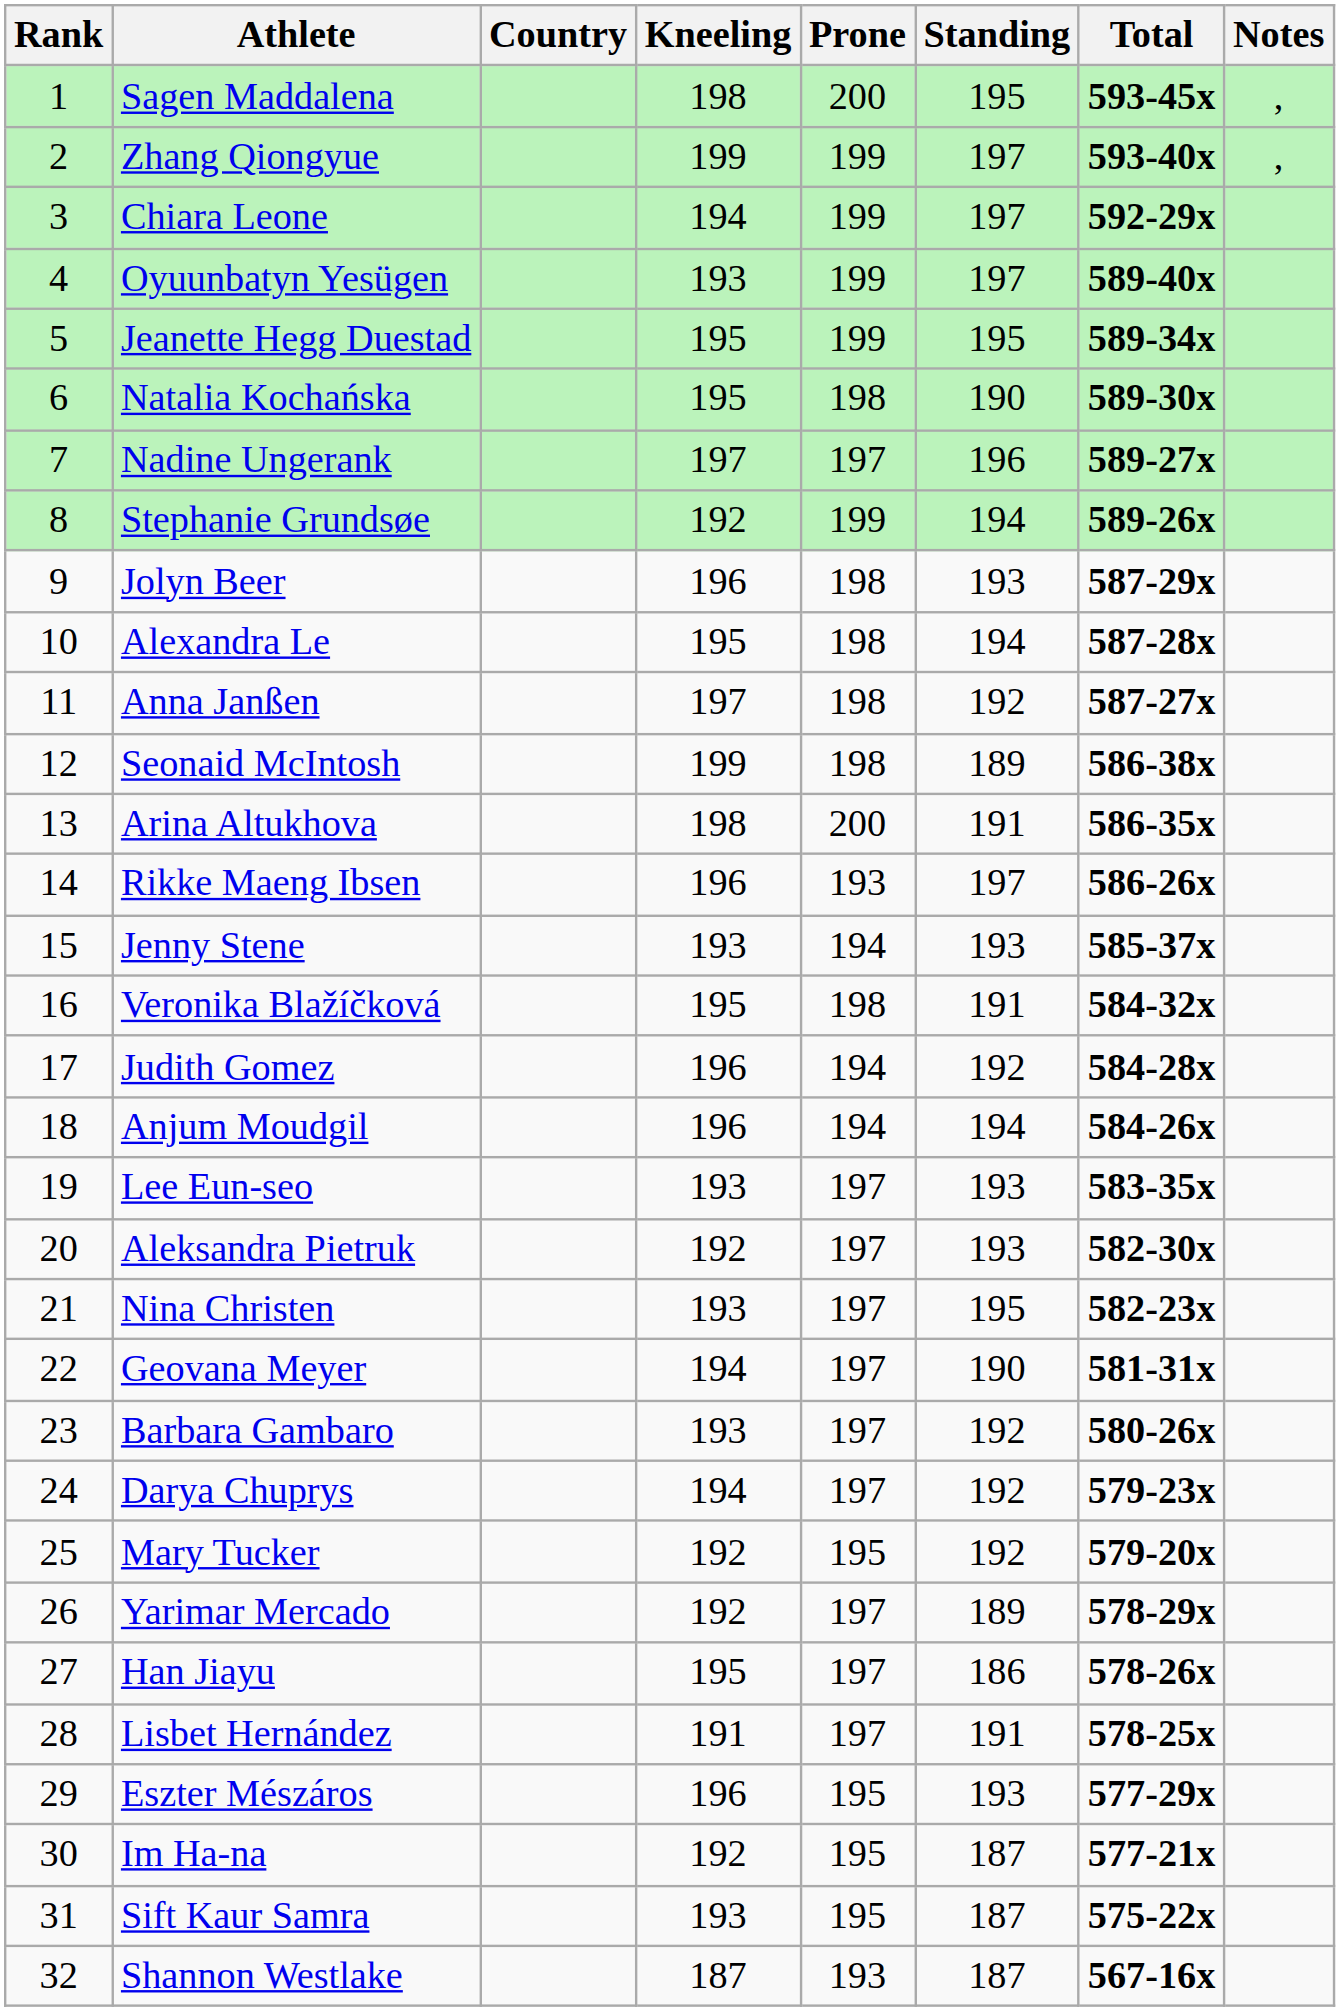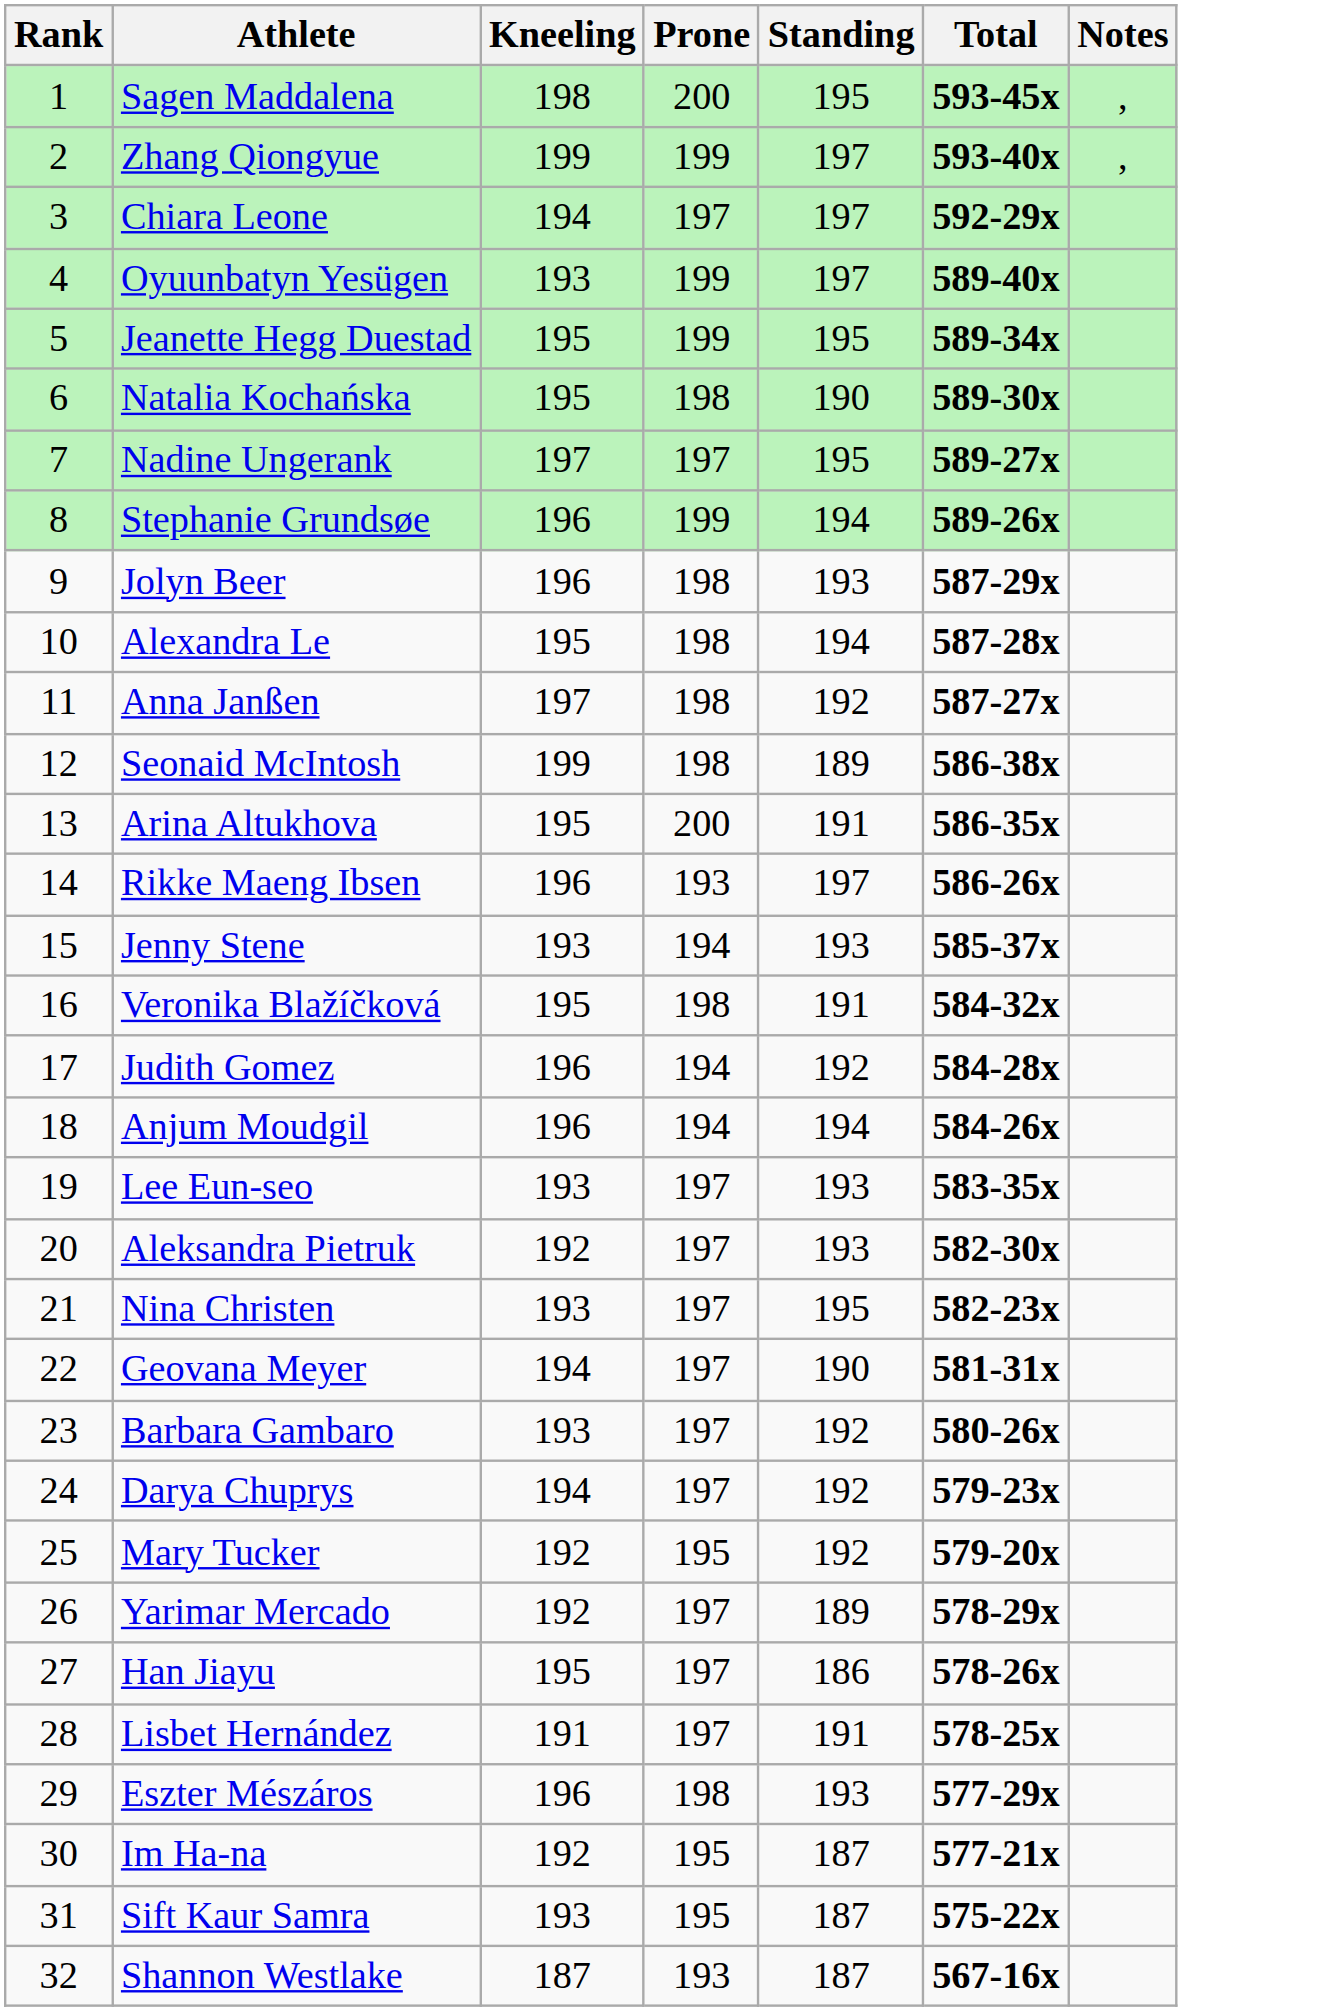 <table class="wikitable sortable" style="text-align:center">
 <tr>
 <th>Rank</th>
 <th>Athlete</th>
-<th>Country</th>
 <th>Kneeling</th>
 <th>Prone</th>
 <th>Standing</th>
 <th>Total</th>
 <th class="unsortable">Notes</th>
 </tr>
 <tr bgcolor=bbf3bb>
 <td>1</td>
 <td align=left><a href='#'>Sagen Maddalena</a></td>
-<td align=left></td>
 <td>198</td>
 <td>200</td>
 <td>195</td>
 <td><strong>593-45x</strong></td>
 <td>, </td>
 </tr>
 <tr bgcolor=bbf3bb>
 <td>2</td>
 <td align=left><a href='#'>Zhang Qiongyue</a></td>
-<td align=left></td>
 <td>199</td>
 <td>199</td>
 <td>197</td>
 <td><strong>593-40x</strong></td>
 <td>, </td>
 </tr>
 <tr bgcolor=bbf3bb>
 <td>3</td>
 <td align=left><a href='#'>Chiara Leone</a></td>
-<td align=left></td>
 <td>194</td>
-<td>199</td>
+<td>197</td>
 <td>197</td>
 <td><strong>592-29x</strong></td>
 <td></td>
 </tr>
 <tr bgcolor=bbf3bb>
 <td>4</td>
 <td align=left><a href='#'>Oyuunbatyn Yesügen</a></td>
-<td align=left></td>
 <td>193</td>
 <td>199</td>
 <td>197</td>
 <td><strong>589-40x</strong></td>
 <td></td>
 </tr>
 <tr bgcolor=bbf3bb>
 <td>5</td>
 <td align=left><a href='#'>Jeanette Hegg Duestad</a></td>
-<td align=left></td>
 <td>195</td>
 <td>199</td>
 <td>195</td>
 <td><strong>589-34x</strong></td>
 <td></td>
 </tr>
 <tr bgcolor=bbf3bb>
 <td>6</td>
 <td align=left><a href='#'>Natalia Kochańska</a></td>
-<td align=left></td>
 <td>195</td>
 <td>198</td>
 <td>190</td>
 <td><strong>589-30x</strong></td>
 <td></td>
 </tr>
 <tr bgcolor=bbf3bb>
 <td>7</td>
 <td align=left><a href='#'>Nadine Ungerank</a></td>
-<td align=left></td>
 <td>197</td>
 <td>197</td>
-<td>196</td>
+<td>195</td>
 <td><strong>589-27x</strong></td>
 <td></td>
 </tr>
 <tr bgcolor=bbf3bb>
 <td>8</td>
 <td align=left><a href='#'>Stephanie Grundsøe</a></td>
-<td align=left></td>
-<td>192</td>
+<td>196</td>
 <td>199</td>
 <td>194</td>
 <td><strong>589-26x</strong></td>
 <td></td>
 </tr>
 <tr>
 <td>9</td>
 <td align=left><a href='#'>Jolyn Beer</a></td>
-<td align=left></td>
 <td>196</td>
 <td>198</td>
 <td>193</td>
 <td><strong>587-29x</strong></td>
 <td></td>
 </tr>
 <tr>
 <td>10</td>
 <td align=left><a href='#'>Alexandra Le</a></td>
-<td align=left></td>
 <td>195</td>
 <td>198</td>
 <td>194</td>
 <td><strong>587-28x</strong></td>
 <td></td>
 </tr>
 <tr>
 <td>11</td>
 <td align=left><a href='#'>Anna Janßen</a></td>
-<td align=left></td>
 <td>197</td>
 <td>198</td>
 <td>192</td>
 <td><strong>587-27x</strong></td>
 <td></td>
 </tr>
 <tr>
 <td>12</td>
 <td align=left><a href='#'>Seonaid McIntosh</a></td>
-<td align=left></td>
 <td>199</td>
 <td>198</td>
 <td>189</td>
 <td><strong>586-38x</strong></td>
 <td></td>
 </tr>
 <tr>
 <td>13</td>
 <td align=left><a href='#'>Arina Altukhova</a></td>
-<td align=left></td>
-<td>198</td>
+<td>195</td>
 <td>200</td>
 <td>191</td>
 <td><strong>586-35x</strong></td>
 <td></td>
 </tr>
 <tr>
 <td>14</td>
 <td align=left><a href='#'>Rikke Maeng Ibsen</a></td>
-<td align=left></td>
 <td>196</td>
 <td>193</td>
 <td>197</td>
 <td><strong>586-26x</strong></td>
 <td></td>
 </tr>
 <tr>
 <td>15</td>
 <td align=left><a href='#'>Jenny Stene</a></td>
-<td align=left></td>
 <td>193</td>
 <td>194</td>
 <td>193</td>
 <td><strong>585-37x</strong></td>
 <td></td>
 </tr>
 <tr>
 <td>16</td>
 <td align=left><a href='#'>Veronika Blažíčková</a></td>
-<td align=left></td>
 <td>195</td>
 <td>198</td>
 <td>191</td>
 <td><strong>584-32x</strong></td>
 <td></td>
 </tr>
 <tr>
 <td>17</td>
 <td align=left><a href='#'>Judith Gomez</a></td>
-<td align=left></td>
 <td>196</td>
 <td>194</td>
 <td>192</td>
 <td><strong>584-28x</strong></td>
 <td></td>
 </tr>
 <tr>
 <td>18</td>
 <td align=left><a href='#'>Anjum Moudgil</a></td>
-<td align=left></td>
 <td>196</td>
 <td>194</td>
 <td>194</td>
 <td><strong>584-26x</strong></td>
 <td></td>
 </tr>
 <tr>
 <td>19</td>
 <td align=left><a href='#'>Lee Eun-seo</a></td>
-<td align=left></td>
 <td>193</td>
 <td>197</td>
 <td>193</td>
 <td><strong>583-35x</strong></td>
 <td></td>
 </tr>
 <tr>
 <td>20</td>
 <td align=left><a href='#'>Aleksandra Pietruk</a></td>
-<td align=left></td>
 <td>192</td>
 <td>197</td>
 <td>193</td>
 <td><strong>582-30x</strong></td>
 <td></td>
 </tr>
 <tr>
 <td>21</td>
 <td align=left><a href='#'>Nina Christen</a></td>
-<td align=left></td>
 <td>193</td>
 <td>197</td>
 <td>195</td>
 <td><strong>582-23x</strong></td>
 <td></td>
 </tr>
 <tr>
 <td>22</td>
 <td align=left><a href='#'>Geovana Meyer</a></td>
-<td align=left></td>
 <td>194</td>
 <td>197</td>
 <td>190</td>
 <td><strong>581-31x</strong></td>
 <td></td>
 </tr>
 <tr>
 <td>23</td>
 <td align=left><a href='#'>Barbara Gambaro</a></td>
-<td align=left></td>
 <td>193</td>
 <td>197</td>
 <td>192</td>
 <td><strong>580-26x</strong></td>
 <td></td>
 </tr>
 <tr>
 <td>24</td>
 <td align=left><a href='#'>Darya Chuprys</a></td>
-<td align=left></td>
 <td>194</td>
 <td>197</td>
 <td>192</td>
 <td><strong>579-23x</strong></td>
 <td></td>
 </tr>
 <tr>
 <td>25</td>
 <td align=left><a href='#'>Mary Tucker</a></td>
-<td align=left></td>
 <td>192</td>
 <td>195</td>
 <td>192</td>
 <td><strong>579-20x</strong></td>
 <td></td>
 </tr>
 <tr>
 <td>26</td>
 <td align=left><a href='#'>Yarimar Mercado</a></td>
-<td align=left></td>
 <td>192</td>
 <td>197</td>
 <td>189</td>
 <td><strong>578-29x</strong></td>
 <td></td>
 </tr>
 <tr>
 <td>27</td>
 <td align=left><a href='#'>Han Jiayu</a></td>
-<td align=left></td>
 <td>195</td>
 <td>197</td>
 <td>186</td>
 <td><strong>578-26x</strong></td>
 <td></td>
 </tr>
 <tr>
 <td>28</td>
 <td align=left><a href='#'>Lisbet Hernández</a></td>
-<td align=left></td>
 <td>191</td>
 <td>197</td>
 <td>191</td>
 <td><strong>578-25x</strong></td>
 <td></td>
 </tr>
 <tr>
 <td>29</td>
 <td align=left><a href='#'>Eszter Mészáros</a></td>
-<td align=left></td>
 <td>196</td>
-<td>195</td>
+<td>198</td>
 <td>193</td>
 <td><strong>577-29x</strong></td>
 <td></td>
 </tr>
 <tr>
 <td>30</td>
 <td align=left><a href='#'>Im Ha-na</a></td>
-<td align=left></td>
 <td>192</td>
 <td>195</td>
 <td>187</td>
 <td><strong>577-21x</strong></td>
 <td></td>
 </tr>
 <tr>
 <td>31</td>
 <td align=left><a href='#'>Sift Kaur Samra</a></td>
-<td align=left></td>
 <td>193</td>
 <td>195</td>
 <td>187</td>
 <td><strong>575-22x</strong></td>
 <td></td>
 </tr>
 <tr>
 <td>32</td>
 <td align=left><a href='#'>Shannon Westlake</a></td>
-<td align=left></td>
 <td>187</td>
 <td>193</td>
 <td>187</td>
 <td><strong>567-16x</strong></td>
 <td></td>
 </tr>
 </table>
